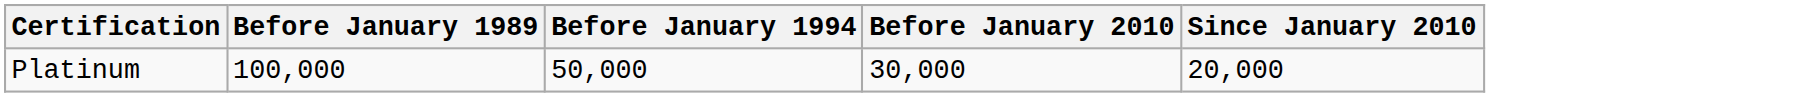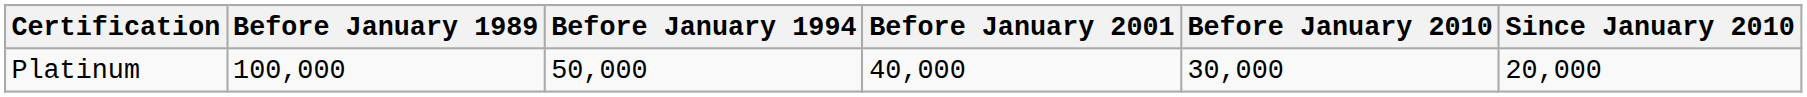 <table class="wikitable">
 <tr>
 <th>Certification</th>
 <th>Before January 1989</th>
 <th>Before January 1994</th>
+<th>Before January 2001</th>
 <th>Before January 2010</th>
 <th>Since January 2010</th>
 </tr>
 <tr>
 <td>Platinum</td>
 <td>100,000</td>
 <td>50,000</td>
+<td>40,000</td>
 <td>30,000</td>
 <td>20,000</td>
 </tr>
 </table>
